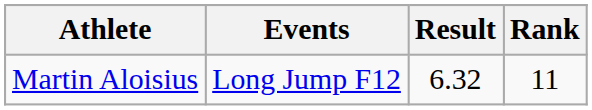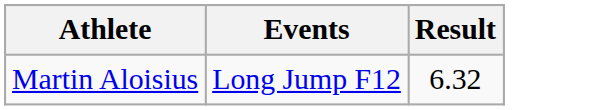 <table class=wikitable style="font-size:90%">
 <tr align=center>
 <th>Athlete</th>
 <th>Events</th>
 <th>Result</th>
-<th>Rank</th>
 </tr>
 <tr align=center>
 <td align=left><a href='#'>Martin Aloisius</a></td>
 <td align=left><a href='#'>Long Jump F12</a></td>
 <td>6.32</td>
-<td>11</td>
 </tr>
 </table>
